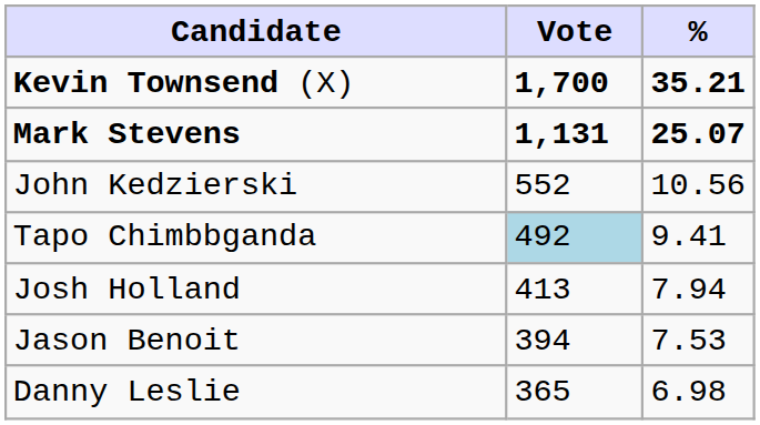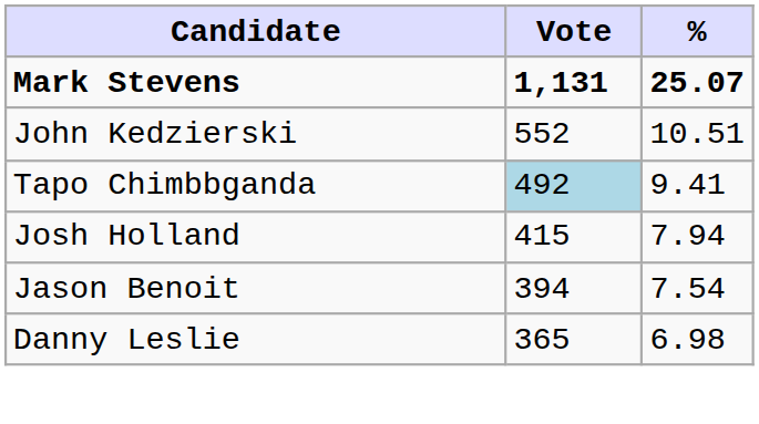 <table class="wikitable">
 <tr>
 <th style="background:#ddf; width:200px;">Candidate</th>
 <th style="background:#ddf; width:50px;">Vote</th>
 <th style="background:#ddf; width:30px;">%</th>
-</tr>
-<tr>
-<td><strong>Kevin Townsend</strong> (X)</td>
-<td><strong>1,700</strong></td>
-<td><strong>35.21</strong></td>
 </tr>
 <tr>
 <td><strong>Mark Stevens</strong></td>
 <td><strong>1,131</strong></td>
 <td><strong>25.07</strong></td>
 </tr>
 <tr>
 <td>John Kedzierski</td>
 <td>552</td>
-<td>10.56</td>
+<td>10.51</td>
 </tr>
 <tr>
 <td>Tapo Chimbbganda</td>
 <td style="background: lightblue;">492</td>
 <td>9.41</td>
 </tr>
 <tr>
 <td>Josh Holland</td>
-<td>413</td>
+<td>415</td>
 <td>7.94</td>
 </tr>
 <tr>
 <td>Jason Benoit</td>
 <td>394</td>
-<td>7.53</td>
+<td>7.54</td>
 </tr>
 <tr>
 <td>Danny Leslie</td>
 <td>365</td>
 <td>6.98</td>
 </tr>
 </table>
